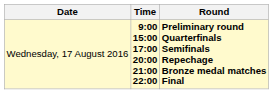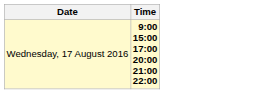 <table class="wikitable">
 <tr>
 <th>Date</th>
 <th>Time</th>
-<th>Round</th>
 </tr>
 <tr>
 <td style=background:lemonchiffon>Wednesday, 17 August 2016</td>
 <td style=background:lemonchiffon align=right><strong>9:00<br>15:00<br>17:00<br>20:00<br>21:00<br>22:00</strong></td>
-<td style=background:lemonchiffon><strong>Preliminary round<br>Quarterfinals<br>Semifinals<br>Repechage<br>Bronze medal matches<br>Final</strong></td>
 </tr>
 </table>
